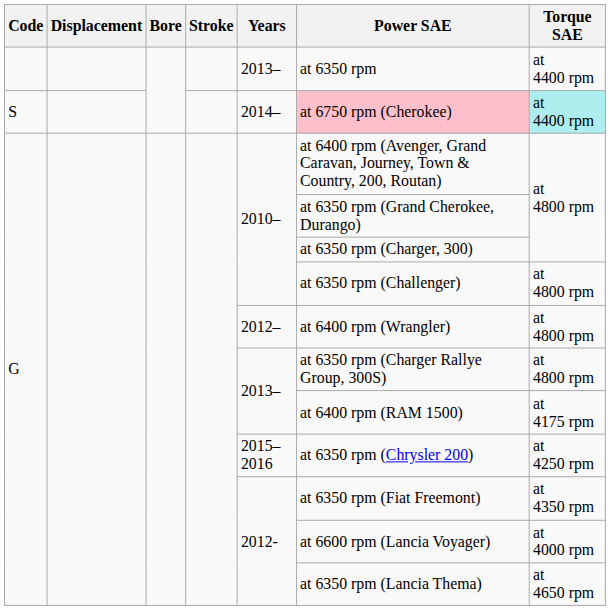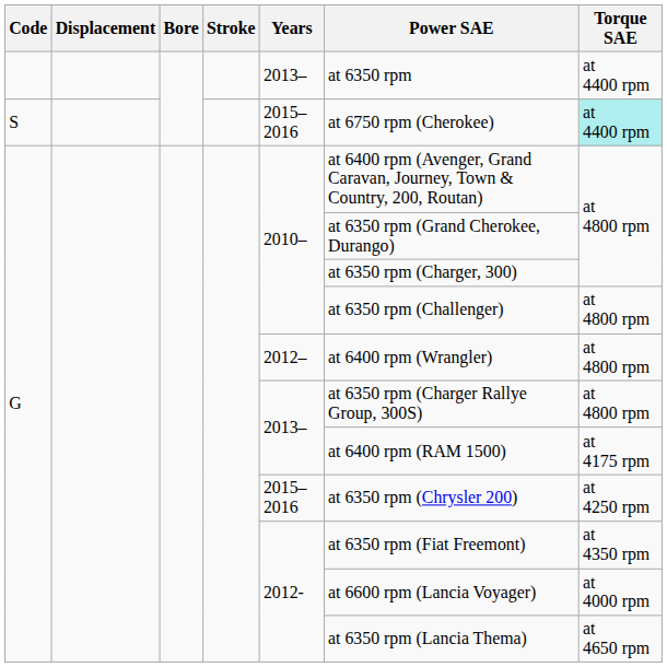 <table class="wikitable">
 <tr>
 <th>Code</th>
 <th>Displacement</th>
 <th>Bore</th>
 <th>Stroke</th>
 <th>Years</th>
 <th>Power SAE</th>
 <th>Torque SAE</th>
 </tr>
 <tr>
 <td></td>
 <td></td>
 <td rowspan=2></td>
 <td></td>
 <td>2013–</td>
 <td> at 6350 rpm</td>
 <td> at 4400 rpm</td>
 </tr>
 <tr>
 <td>S</td>
 <td></td>
 <td></td>
-<td>2014–</td>
-<td style="background: pink;"> at 6750 rpm (Cherokee)</td>
+<td>2015– 2016</td>
+<td> at 6750 rpm (Cherokee)</td>
 <td style="background: paleturquoise;"> at 4400 rpm</td>
 </tr>
 <tr>
 <td rowspan="11">G</td>
 <td rowspan=11></td>
 <td rowspan=11></td>
 <td rowspan=11></td>
 <td rowspan=4>2010–</td>
 <td> at 6400 rpm (Avenger, Grand Caravan, Journey, Town & Country, 200, Routan)</td>
 <td rowspan=3> at 4800 rpm</td>
 </tr>
 <tr>
 <td> at 6350 rpm (Grand Cherokee, Durango)</td>
 </tr>
 <tr>
 <td> at 6350 rpm (Charger, 300)</td>
 </tr>
 <tr>
 <td> at 6350 rpm (Challenger)</td>
 <td> at 4800 rpm</td>
 </tr>
 <tr>
 <td>2012–</td>
 <td> at 6400 rpm (Wrangler)</td>
 <td> at 4800 rpm</td>
 </tr>
 <tr>
 <td rowspan=2>2013–</td>
 <td> at 6350 rpm (Charger Rallye Group, 300S)</td>
 <td> at 4800 rpm</td>
 </tr>
 <tr>
 <td> at 6400 rpm (RAM 1500)</td>
 <td> at 4175 rpm</td>
 </tr>
 <tr>
 <td>2015– 2016</td>
 <td> at 6350 rpm (<a href='#'>Chrysler 200</a>)</td>
 <td> at 4250 rpm</td>
 </tr>
 <tr>
 <td rowspan=3>2012-</td>
 <td> at 6350 rpm (Fiat Freemont)</td>
 <td> at 4350 rpm</td>
 </tr>
 <tr>
 <td> at 6600 rpm (Lancia Voyager)</td>
 <td> at 4000 rpm</td>
 </tr>
 <tr>
 <td> at 6350 rpm (Lancia Thema)</td>
 <td> at 4650 rpm</td>
 </tr>
 </table>
